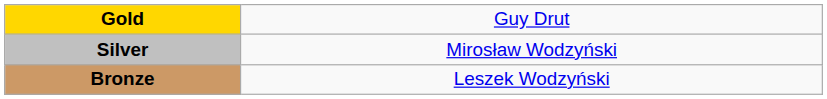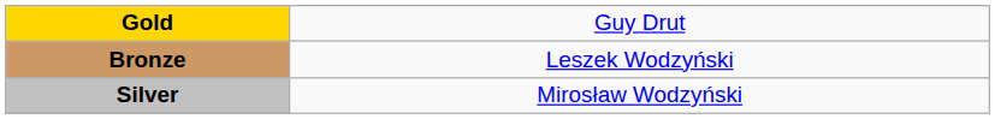 <table class="wikitable" style="text-align:center; " width="35%">
 <tr>
 <td bgcolor="gold"><strong>Gold</strong></td>
 <td><a href='#'>Guy Drut</a><br>  <small><em></em></small></td>
 </tr>
 <tr>
+<td bgcolor="CC9966"><strong>Bronze</strong></td>
+<td><a href='#'>Leszek Wodzyński</a><br>  <small><em></em></small></td>
+</tr>
+<tr>
 <td bgcolor="silver"><strong>Silver</strong></td>
 <td><a href='#'>Mirosław Wodzyński</a><br>  <small><em></em></small></td>
 </tr>
-<tr>
-<td bgcolor="CC9966"><strong>Bronze</strong></td>
-<td><a href='#'>Leszek Wodzyński</a><br>  <small><em></em></small></td>
-</tr>
 </table>
